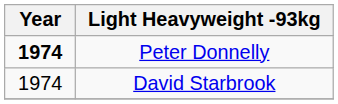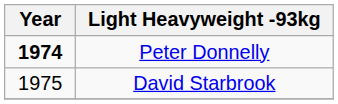 <table class="wikitable" style="text-align:center">
 <tr>
 <th width=50>Year</th>
 <th width=200>Light Heavyweight -93kg</th>
 </tr>
 <tr>
 <td><strong>1974</strong></td>
 <td><a href='#'>Peter Donnelly</a></td>
 </tr>
 <tr>
-<td>1974</td>
+<td>1975</td>
 <td><a href='#'>David Starbrook</a></td>
 </tr>
 <tr>
 </tr>
 </table>
